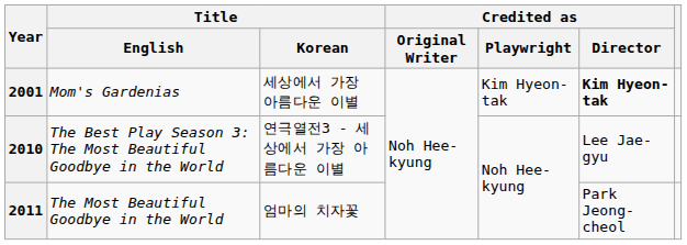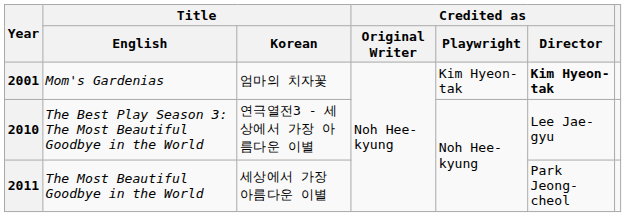 <table class="wikitable plainrowheaders sortable">
 <tr>
 <th rowspan="2" scope="col">Year</th>
 <th colspan="2" scope="col">Title</th>
 <th colspan="3">Credited as</th>
 <th rowspan="2" scope="col" class="unsortable"></th>
 </tr>
 <tr>
 <th>English</th>
 <th>Korean</th>
 <th class="unsortable">Original Writer</th>
 <th class="unsortable">Playwright</th>
 <th class="unsortable">Director</th>
 </tr>
 <tr>
 <th scope="row">2001</th>
 <td><em>Mom's Gardenias</em></td>
-<td>세상에서 가장 아름다운 이별</td>
+<td>엄마의 치자꽃</td>
 <td rowspan="3">Noh Hee-kyung</td>
 <td>Kim Hyeon-tak</td>
 <td><strong>Kim Hyeon-tak</strong></td>
 <td></td>
 </tr>
 <tr>
 <th scope="row">2010</th>
 <td><em>The Best Play Season 3: The Most Beautiful Goodbye in the World</em></td>
 <td>연극열전3 - 세상에서 가장 아름다운 이별</td>
 <td rowspan="2">Noh Hee-kyung</td>
 <td>Lee Jae-gyu</td>
 <td></td>
 </tr>
 <tr>
 <th scope="row">2011</th>
 <td><em>The Most Beautiful Goodbye in the World</em></td>
-<td>엄마의 치자꽃</td>
+<td>세상에서 가장 아름다운 이별</td>
 <td>Park Jeong-cheol</td>
 <td></td>
 </tr>
 </table>
